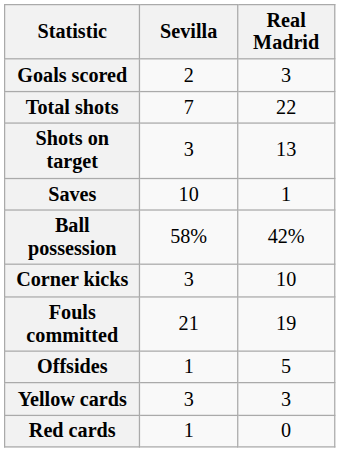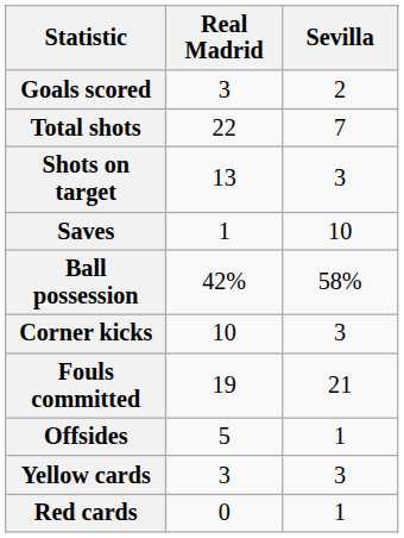 <table class="wikitable plainrowheaders" style="text-align:center">
 <tr>
 <th scope="col" style="width:100px">Statistic</th>
+<th scope="col" style="width:70px">Real Madrid</th>
 <th scope="col" style="width:70px">Sevilla</th>
-<th scope="col" style="width:70px">Real Madrid</th>
 </tr>
 <tr>
 <th scope=row>Goals scored</th>
+<td>3</td>
 <td>2</td>
+</tr>
+<tr>
+<th scope=row>Total shots</th>
+<td>22</td>
+<td>7</td>
+</tr>
+<tr>
+<th scope=row>Shots on target</th>
+<td>13</td>
 <td>3</td>
 </tr>
 <tr>
-<th scope=row>Total shots</th>
-<td>7</td>
-<td>22</td>
-</tr>
-<tr>
-<th scope=row>Shots on target</th>
-<td>3</td>
-<td>13</td>
-</tr>
-<tr>
 <th scope=row>Saves</th>
+<td>1</td>
 <td>10</td>
-<td>1</td>
 </tr>
 <tr>
 <th scope=row>Ball possession</th>
+<td>42%</td>
 <td>58%</td>
-<td>42%</td>
 </tr>
 <tr>
 <th scope=row>Corner kicks</th>
+<td>10</td>
 <td>3</td>
-<td>10</td>
 </tr>
 <tr>
 <th scope=row>Fouls committed</th>
+<td>19</td>
 <td>21</td>
-<td>19</td>
 </tr>
 <tr>
 <th scope=row>Offsides</th>
+<td>5</td>
 <td>1</td>
-<td>5</td>
 </tr>
 <tr>
 <th scope=row>Yellow cards</th>
 <td>3</td>
 <td>3</td>
 </tr>
 <tr>
 <th scope=row>Red cards</th>
+<td>0</td>
 <td>1</td>
-<td>0</td>
 </tr>
 </table>
